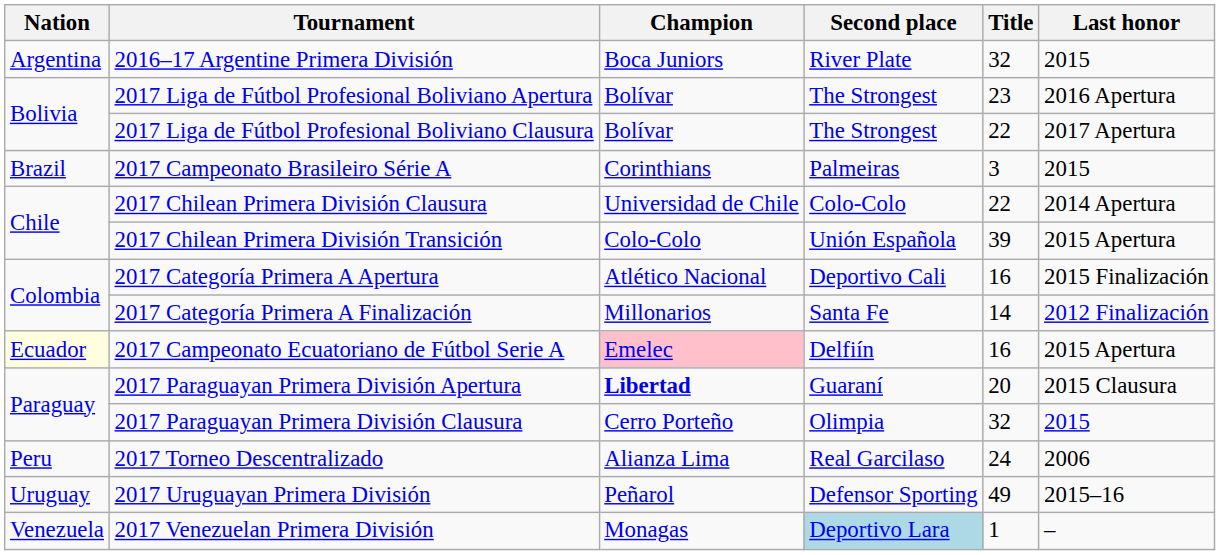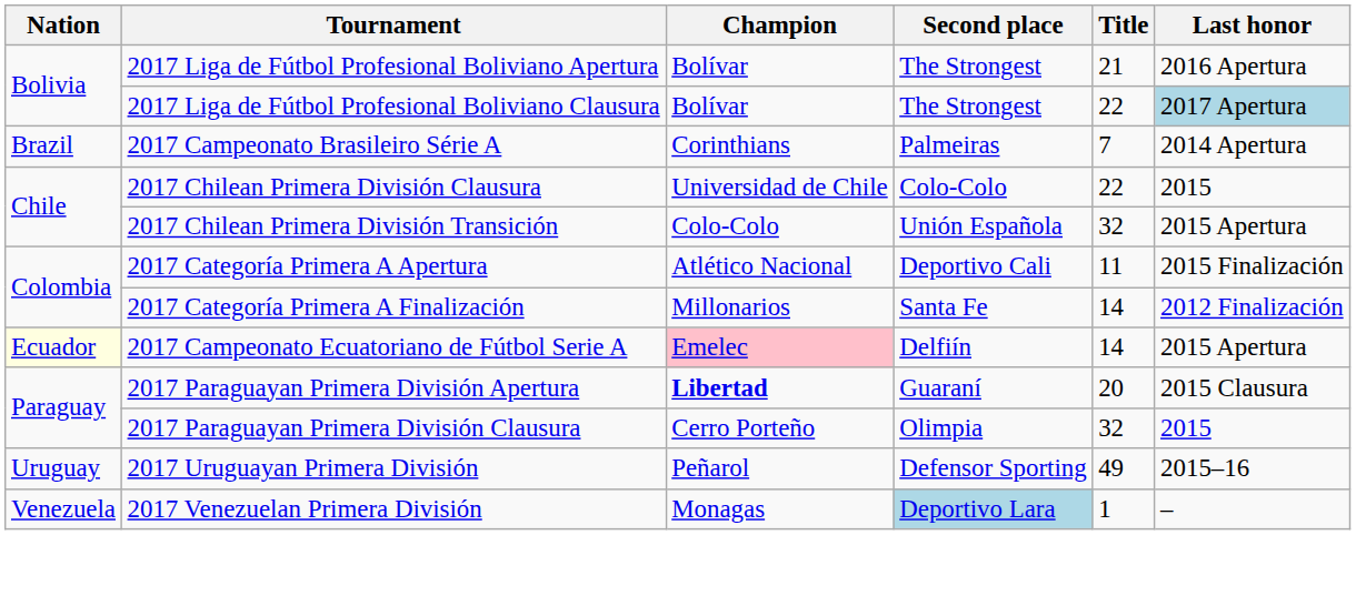 <table class="wikitable sortable">
 <tr>
 <th>Nation</th>
 <th>Tournament</th>
 <th>Champion</th>
 <th>Second place</th>
 <th data-sort-type="number">Title</th>
 <th>Last honor</th>
 </tr>
 <tr>
-<td> <a href='#'>Argentina</a></td>
-<td><a href='#'>2016–17 Argentine Primera División</a></td>
-<td><a href='#'>Boca Juniors</a></td>
-<td><a href='#'>River Plate</a></td>
-<td>32</td>
-<td>2015</td>
-</tr>
-<tr>
 <td rowspan=2> <a href='#'>Bolivia</a></td>
 <td><a href='#'>2017 Liga de Fútbol Profesional Boliviano Apertura</a></td>
 <td><a href='#'>Bolívar</a></td>
 <td><a href='#'>The Strongest</a></td>
-<td>23</td>
+<td>21</td>
 <td>2016 Apertura</td>
 </tr>
 <tr>
 <td><a href='#'>2017 Liga de Fútbol Profesional Boliviano Clausura</a></td>
 <td><a href='#'>Bolívar</a></td>
 <td><a href='#'>The Strongest</a></td>
 <td>22</td>
-<td>2017 Apertura</td>
+<td style="background: lightblue;">2017 Apertura</td>
 </tr>
 <tr>
 <td> <a href='#'>Brazil</a></td>
 <td><a href='#'>2017 Campeonato Brasileiro Série A</a></td>
 <td><a href='#'>Corinthians</a></td>
 <td><a href='#'>Palmeiras</a></td>
-<td>3</td>
-<td>2015</td>
+<td>7</td>
+<td>2014 Apertura</td>
 </tr>
 <tr>
 <td rowspan=2> <a href='#'>Chile</a></td>
 <td><a href='#'>2017 Chilean Primera División Clausura</a></td>
 <td><a href='#'>Universidad de Chile</a></td>
 <td><a href='#'>Colo-Colo</a></td>
 <td>22</td>
-<td>2014 Apertura</td>
+<td>2015</td>
 </tr>
 <tr>
 <td><a href='#'>2017 Chilean Primera División Transición</a></td>
 <td><a href='#'>Colo-Colo</a></td>
 <td><a href='#'>Unión Española</a></td>
-<td>39</td>
+<td>32</td>
 <td>2015 Apertura</td>
 </tr>
 <tr>
 <td rowspan=2> <a href='#'>Colombia</a></td>
 <td><a href='#'>2017 Categoría Primera A Apertura</a></td>
 <td><a href='#'>Atlético Nacional</a></td>
 <td><a href='#'>Deportivo Cali</a></td>
-<td>16</td>
+<td>11</td>
 <td>2015 Finalización</td>
 </tr>
 <tr>
 <td><a href='#'>2017 Categoría Primera A Finalización</a></td>
 <td><a href='#'>Millonarios</a></td>
 <td><a href='#'>Santa Fe</a></td>
 <td>14</td>
 <td><a href='#'>2012 Finalización</a></td>
 </tr>
 <tr>
 <td style="background: lightyellow;"> <a href='#'>Ecuador</a></td>
 <td><a href='#'>2017 Campeonato Ecuatoriano de Fútbol Serie A</a></td>
 <td style="background: pink;"><a href='#'>Emelec</a></td>
 <td><a href='#'>Delfiín</a></td>
-<td>16</td>
+<td>14</td>
 <td>2015 Apertura</td>
 </tr>
 <tr>
 <td rowspan=2> <a href='#'>Paraguay</a></td>
 <td><a href='#'>2017 Paraguayan Primera División Apertura</a></td>
 <td><strong><a href='#'>Libertad</a></strong></td>
 <td><a href='#'>Guaraní</a></td>
 <td>20</td>
 <td>2015 Clausura</td>
 </tr>
 <tr>
 <td><a href='#'>2017 Paraguayan Primera División Clausura</a></td>
 <td><a href='#'>Cerro Porteño</a></td>
 <td><a href='#'>Olimpia</a></td>
 <td>32</td>
 <td><a href='#'>2015</a></td>
 </tr>
 <tr>
-<td> <a href='#'>Peru</a></td>
-<td><a href='#'>2017 Torneo Descentralizado</a></td>
-<td><a href='#'>Alianza Lima</a></td>
-<td><a href='#'>Real Garcilaso</a></td>
-<td>24</td>
-<td>2006</td>
-</tr>
-<tr>
 <td> <a href='#'>Uruguay</a></td>
 <td><a href='#'>2017 Uruguayan Primera División</a></td>
 <td><a href='#'>Peñarol</a></td>
 <td><a href='#'>Defensor Sporting</a></td>
 <td>49</td>
 <td>2015–16</td>
 </tr>
 <tr>
 <td> <a href='#'>Venezuela</a></td>
 <td><a href='#'>2017 Venezuelan Primera División</a></td>
 <td><a href='#'>Monagas</a></td>
 <td style="background: lightblue;"><a href='#'>Deportivo Lara</a></td>
 <td>1</td>
 <td>–</td>
 </tr>
 </table>
